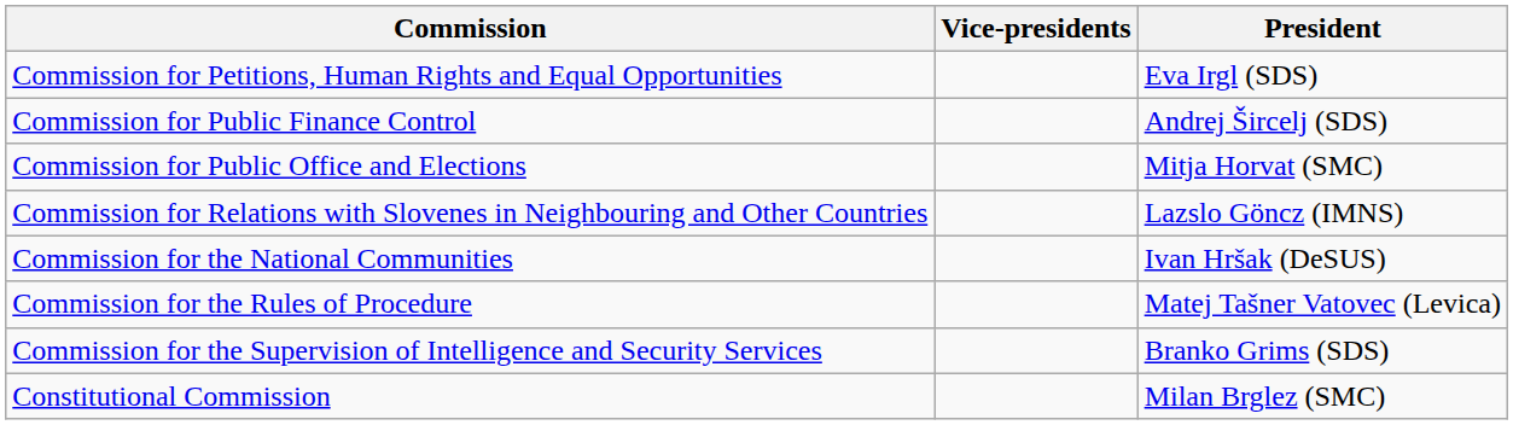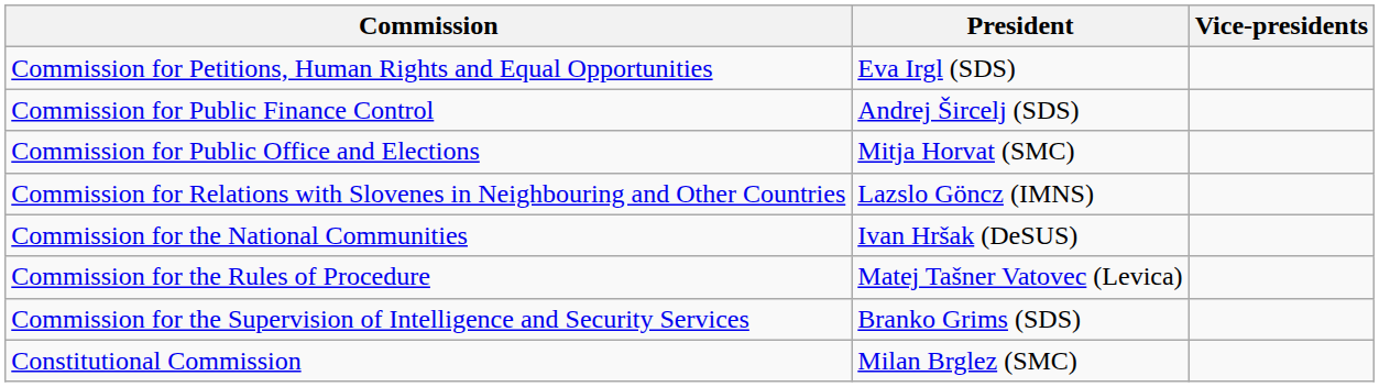 <table class="wikitable">
 <tr>
 <th>Commission</th>
+<th>President</th>
 <th>Vice-presidents</th>
-<th>President</th>
 </tr>
 <tr>
 <td><a href='#'>Commission for Petitions, Human Rights and Equal Opportunities</a></td>
+<td><a href='#'>Eva Irgl</a> (SDS)</td>
 <td></td>
-<td><a href='#'>Eva Irgl</a> (SDS)</td>
 </tr>
 <tr>
 <td><a href='#'>Commission for Public Finance Control</a></td>
+<td><a href='#'>Andrej Šircelj</a> (SDS)</td>
 <td></td>
-<td><a href='#'>Andrej Šircelj</a> (SDS)</td>
 </tr>
 <tr>
 <td><a href='#'>Commission for Public Office and Elections</a></td>
+<td><a href='#'>Mitja Horvat</a> (SMC)</td>
 <td></td>
-<td><a href='#'>Mitja Horvat</a> (SMC)</td>
 </tr>
 <tr>
 <td><a href='#'>Commission for Relations with Slovenes in Neighbouring and Other Countries</a></td>
+<td><a href='#'>Lazslo Göncz</a> (IMNS)</td>
 <td></td>
-<td><a href='#'>Lazslo Göncz</a> (IMNS)</td>
 </tr>
 <tr>
 <td><a href='#'>Commission for the National Communities</a></td>
+<td><a href='#'>Ivan Hršak</a> (DeSUS)</td>
 <td></td>
-<td><a href='#'>Ivan Hršak</a> (DeSUS)</td>
 </tr>
 <tr>
 <td><a href='#'>Commission for the Rules of Procedure</a></td>
+<td><a href='#'>Matej Tašner Vatovec</a> (Levica)</td>
 <td></td>
-<td><a href='#'>Matej Tašner Vatovec</a> (Levica)</td>
 </tr>
 <tr>
 <td><a href='#'>Commission for the Supervision of Intelligence and Security Services</a></td>
+<td><a href='#'>Branko Grims</a> (SDS)</td>
 <td></td>
-<td><a href='#'>Branko Grims</a> (SDS)</td>
 </tr>
 <tr>
 <td><a href='#'>Constitutional Commission</a></td>
+<td><a href='#'>Milan Brglez</a> (SMC)</td>
 <td></td>
-<td><a href='#'>Milan Brglez</a> (SMC)</td>
 </tr>
 </table>
